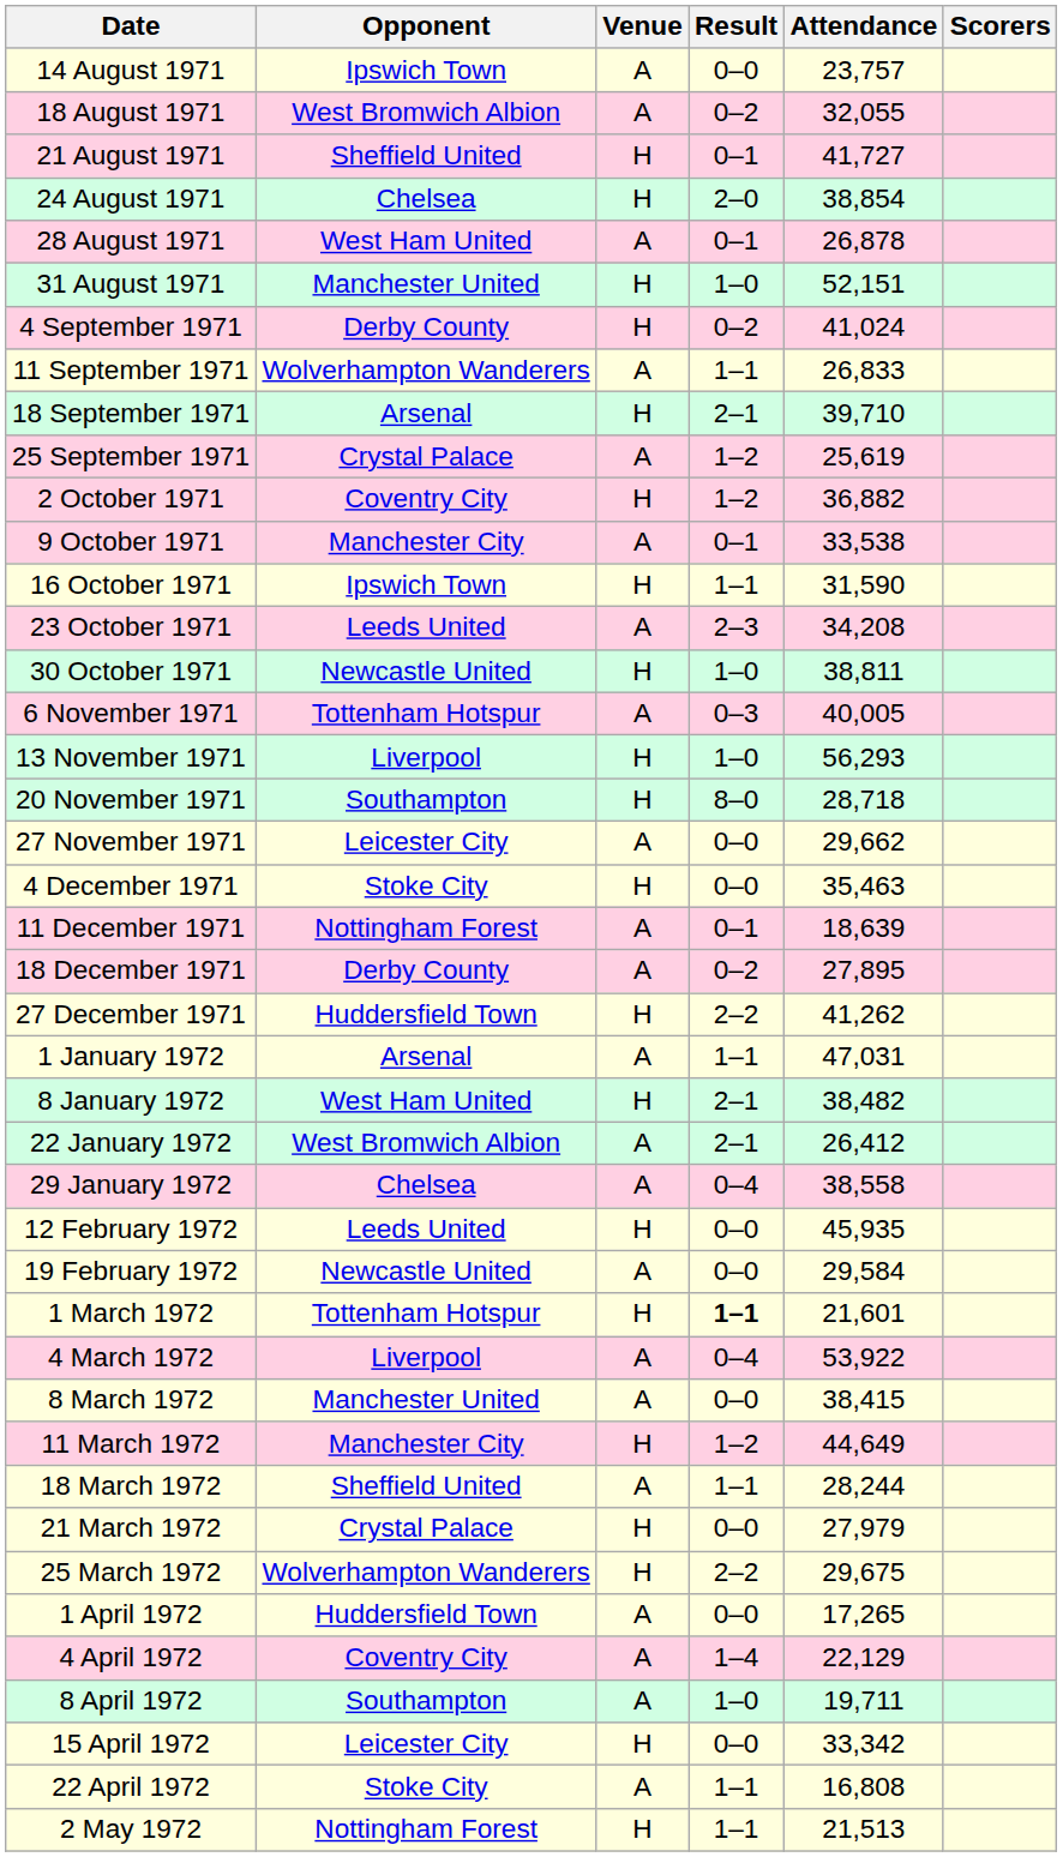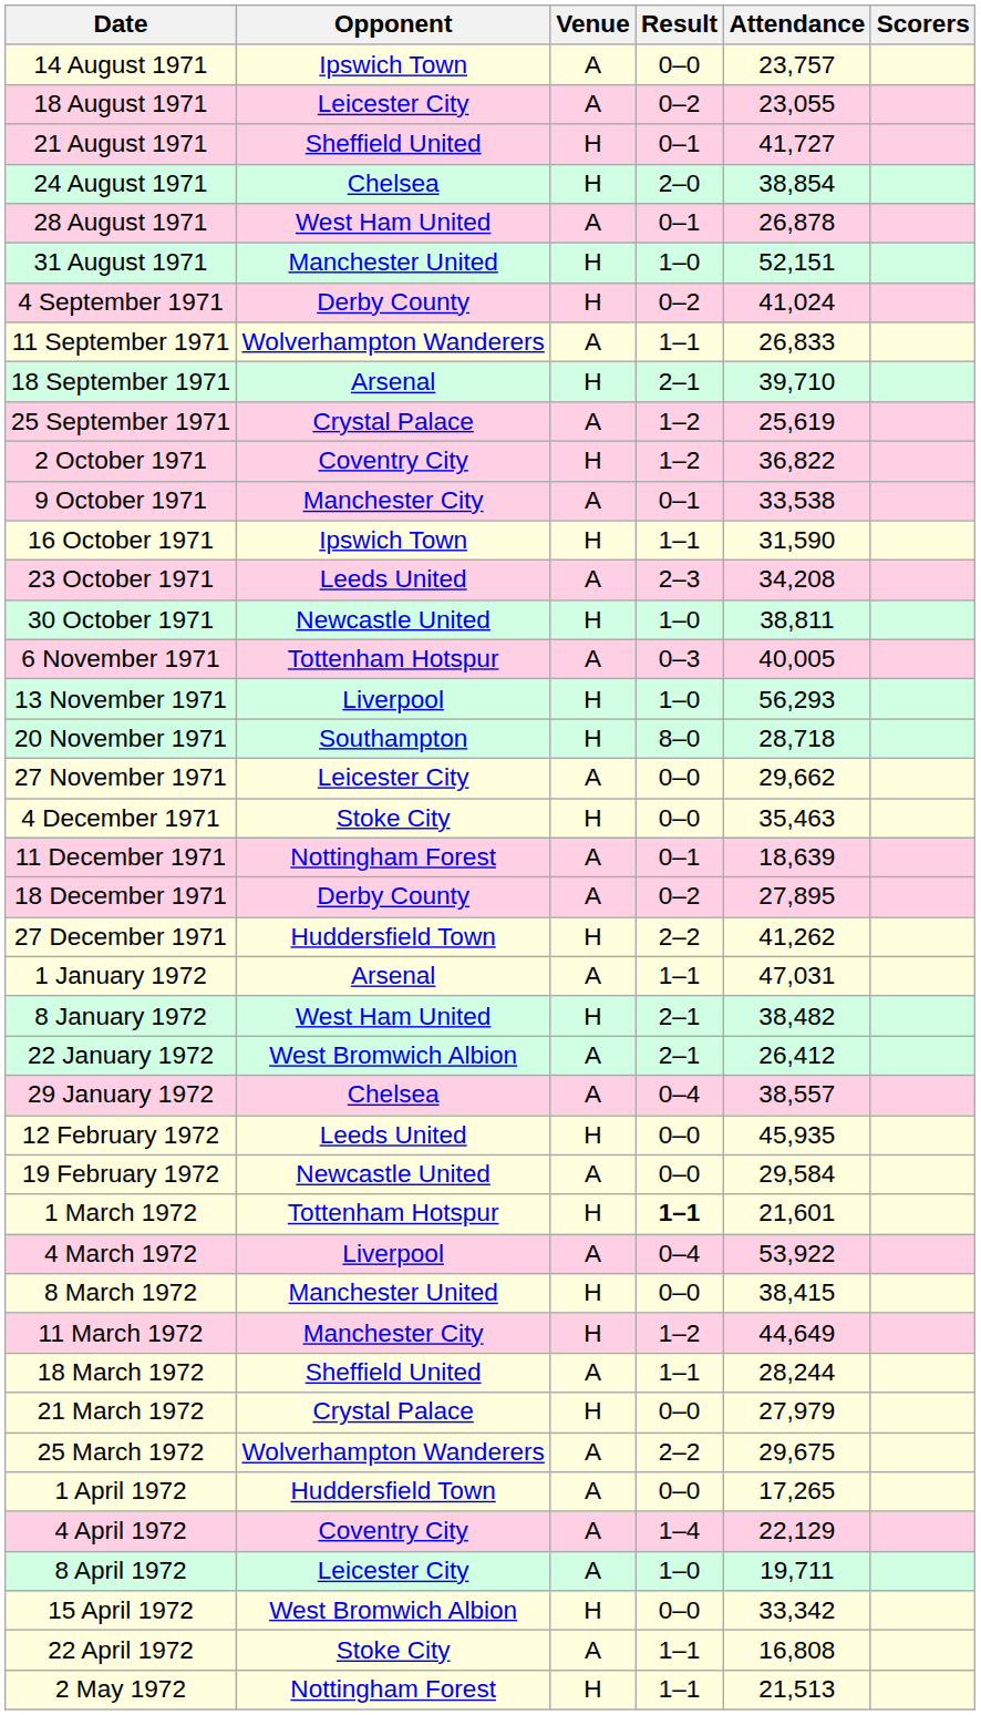 <table class="wikitable sortable" style="font-size:100%; text-align:center">
 <tr>
 <th>Date</th>
 <th>Opponent</th>
 <th>Venue</th>
 <th>Result</th>
 <th>Attendance</th>
 <th>Scorers</th>
 </tr>
 <tr style="background-color: #ffffdd;">
 <td>14 August 1971</td>
 <td><a href='#'>Ipswich Town</a></td>
 <td>A</td>
 <td>0–0</td>
 <td>23,757</td>
 <td></td>
 </tr>
 <tr style="background-color: #ffd0e3;">
 <td>18 August 1971</td>
-<td><a href='#'>West Bromwich Albion</a></td>
+<td><a href='#'>Leicester City</a></td>
 <td>A</td>
 <td>0–2</td>
-<td>32,055</td>
+<td>23,055</td>
 <td></td>
 </tr>
 <tr style="background-color: #ffd0e3;">
 <td>21 August 1971</td>
 <td><a href='#'>Sheffield United</a></td>
 <td>H</td>
 <td>0–1</td>
 <td>41,727</td>
 <td></td>
 </tr>
 <tr style="background-color: #d0ffe3;">
 <td>24 August 1971</td>
 <td><a href='#'>Chelsea</a></td>
 <td>H</td>
 <td>2–0</td>
 <td>38,854</td>
 <td></td>
 </tr>
 <tr style="background-color: #ffd0e3;">
 <td>28 August 1971</td>
 <td><a href='#'>West Ham United</a></td>
 <td>A</td>
 <td>0–1</td>
 <td>26,878</td>
 <td></td>
 </tr>
 <tr style="background-color: #d0ffe3;">
 <td>31 August 1971</td>
 <td><a href='#'>Manchester United</a></td>
 <td>H</td>
 <td>1–0</td>
 <td>52,151</td>
 <td></td>
 </tr>
 <tr style="background-color: #ffd0e3;">
 <td>4 September 1971</td>
 <td><a href='#'>Derby County</a></td>
 <td>H</td>
 <td>0–2</td>
 <td>41,024</td>
 <td></td>
 </tr>
 <tr style="background-color: #ffffdd;">
 <td>11 September 1971</td>
 <td><a href='#'>Wolverhampton Wanderers</a></td>
 <td>A</td>
 <td>1–1</td>
 <td>26,833</td>
 <td></td>
 </tr>
 <tr style="background-color: #d0ffe3;">
 <td>18 September 1971</td>
 <td><a href='#'>Arsenal</a></td>
 <td>H</td>
 <td>2–1</td>
 <td>39,710</td>
 <td></td>
 </tr>
 <tr style="background-color: #ffd0e3;">
 <td>25 September 1971</td>
 <td><a href='#'>Crystal Palace</a></td>
 <td>A</td>
 <td>1–2</td>
 <td>25,619</td>
 <td></td>
 </tr>
 <tr style="background-color: #ffd0e3;">
 <td>2 October 1971</td>
 <td><a href='#'>Coventry City</a></td>
 <td>H</td>
 <td>1–2</td>
-<td>36,882</td>
+<td>36,822</td>
 <td></td>
 </tr>
 <tr style="background-color: #ffd0e3;">
 <td>9 October 1971</td>
 <td><a href='#'>Manchester City</a></td>
 <td>A</td>
 <td>0–1</td>
 <td>33,538</td>
 <td></td>
 </tr>
 <tr style="background-color: #ffffdd;">
 <td>16 October 1971</td>
 <td><a href='#'>Ipswich Town</a></td>
 <td>H</td>
 <td>1–1</td>
 <td>31,590</td>
 <td></td>
 </tr>
 <tr style="background-color: #ffd0e3;">
 <td>23 October 1971</td>
 <td><a href='#'>Leeds United</a></td>
 <td>A</td>
 <td>2–3</td>
 <td>34,208</td>
 <td></td>
 </tr>
 <tr style="background-color: #d0ffe3;">
 <td>30 October 1971</td>
 <td><a href='#'>Newcastle United</a></td>
 <td>H</td>
 <td>1–0</td>
 <td>38,811</td>
 <td></td>
 </tr>
 <tr style="background-color: #ffd0e3;">
 <td>6 November 1971</td>
 <td><a href='#'>Tottenham Hotspur</a></td>
 <td>A</td>
 <td>0–3</td>
 <td>40,005</td>
 <td></td>
 </tr>
 <tr style="background-color: #d0ffe3;">
 <td>13 November 1971</td>
 <td><a href='#'>Liverpool</a></td>
 <td>H</td>
 <td>1–0</td>
 <td>56,293</td>
 <td></td>
 </tr>
 <tr style="background-color: #d0ffe3;">
 <td>20 November 1971</td>
 <td><a href='#'>Southampton</a></td>
 <td>H</td>
 <td>8–0</td>
 <td>28,718</td>
 <td></td>
 </tr>
 <tr style="background-color: #ffffdd;">
 <td>27 November 1971</td>
 <td><a href='#'>Leicester City</a></td>
 <td>A</td>
 <td>0–0</td>
 <td>29,662</td>
 <td></td>
 </tr>
 <tr style="background-color: #ffffdd;">
 <td>4 December 1971</td>
 <td><a href='#'>Stoke City</a></td>
 <td>H</td>
 <td>0–0</td>
 <td>35,463</td>
 <td></td>
 </tr>
 <tr style="background-color: #ffd0e3;">
 <td>11 December 1971</td>
 <td><a href='#'>Nottingham Forest</a></td>
 <td>A</td>
 <td>0–1</td>
 <td>18,639</td>
 <td></td>
 </tr>
 <tr style="background-color: #ffd0e3;">
 <td>18 December 1971</td>
 <td><a href='#'>Derby County</a></td>
 <td>A</td>
 <td>0–2</td>
 <td>27,895</td>
 <td></td>
 </tr>
 <tr style="background-color: #ffffdd;">
 <td>27 December 1971</td>
 <td><a href='#'>Huddersfield Town</a></td>
 <td>H</td>
 <td>2–2</td>
 <td>41,262</td>
 <td></td>
 </tr>
 <tr style="background-color: #ffffdd;">
 <td>1 January 1972</td>
 <td><a href='#'>Arsenal</a></td>
 <td>A</td>
 <td>1–1</td>
 <td>47,031</td>
 <td></td>
 </tr>
 <tr style="background-color: #d0ffe3;">
 <td>8 January 1972</td>
 <td><a href='#'>West Ham United</a></td>
 <td>H</td>
 <td>2–1</td>
 <td>38,482</td>
 <td></td>
 </tr>
 <tr style="background-color: #d0ffe3;">
 <td>22 January 1972</td>
 <td><a href='#'>West Bromwich Albion</a></td>
 <td>A</td>
 <td>2–1</td>
 <td>26,412</td>
 <td></td>
 </tr>
 <tr style="background-color: #ffd0e3;">
 <td>29 January 1972</td>
 <td><a href='#'>Chelsea</a></td>
 <td>A</td>
 <td>0–4</td>
-<td>38,558</td>
+<td>38,557</td>
 <td></td>
 </tr>
 <tr style="background-color: #ffffdd;">
 <td>12 February 1972</td>
 <td><a href='#'>Leeds United</a></td>
 <td>H</td>
 <td>0–0</td>
 <td>45,935</td>
 <td></td>
 </tr>
 <tr style="background-color: #ffffdd;">
 <td>19 February 1972</td>
 <td><a href='#'>Newcastle United</a></td>
 <td>A</td>
 <td>0–0</td>
 <td>29,584</td>
 <td></td>
 </tr>
 <tr style="background-color: #ffffdd;">
 <td>1 March 1972</td>
 <td><a href='#'>Tottenham Hotspur</a></td>
 <td>H</td>
 <td><strong>1–1</strong></td>
 <td>21,601</td>
 <td></td>
 </tr>
 <tr style="background-color: #ffd0e3;">
 <td>4 March 1972</td>
 <td><a href='#'>Liverpool</a></td>
 <td>A</td>
 <td>0–4</td>
 <td>53,922</td>
 <td></td>
 </tr>
 <tr style="background-color: #ffffdd;">
 <td>8 March 1972</td>
 <td><a href='#'>Manchester United</a></td>
-<td>A</td>
+<td>H</td>
 <td>0–0</td>
 <td>38,415</td>
 <td></td>
 </tr>
 <tr style="background-color: #ffd0e3;">
 <td>11 March 1972</td>
 <td><a href='#'>Manchester City</a></td>
 <td>H</td>
 <td>1–2</td>
 <td>44,649</td>
 <td></td>
 </tr>
 <tr style="background-color: #ffffdd;">
 <td>18 March 1972</td>
 <td><a href='#'>Sheffield United</a></td>
 <td>A</td>
 <td>1–1</td>
 <td>28,244</td>
 <td></td>
 </tr>
 <tr style="background-color: #ffffdd;">
 <td>21 March 1972</td>
 <td><a href='#'>Crystal Palace</a></td>
 <td>H</td>
 <td>0–0</td>
 <td>27,979</td>
 <td></td>
 </tr>
 <tr style="background-color: #ffffdd;">
 <td>25 March 1972</td>
 <td><a href='#'>Wolverhampton Wanderers</a></td>
-<td>H</td>
+<td>A</td>
 <td>2–2</td>
 <td>29,675</td>
 <td></td>
 </tr>
 <tr style="background-color: #ffffdd;">
 <td>1 April 1972</td>
 <td><a href='#'>Huddersfield Town</a></td>
 <td>A</td>
 <td>0–0</td>
 <td>17,265</td>
 <td></td>
 </tr>
 <tr style="background-color: #ffd0e3;">
 <td>4 April 1972</td>
 <td><a href='#'>Coventry City</a></td>
 <td>A</td>
 <td>1–4</td>
 <td>22,129</td>
 <td></td>
 </tr>
 <tr style="background-color: #d0ffe3;">
 <td>8 April 1972</td>
-<td><a href='#'>Southampton</a></td>
+<td><a href='#'>Leicester City</a></td>
 <td>A</td>
 <td>1–0</td>
 <td>19,711</td>
 <td></td>
 </tr>
 <tr style="background-color: #ffffdd;">
 <td>15 April 1972</td>
-<td><a href='#'>Leicester City</a></td>
+<td><a href='#'>West Bromwich Albion</a></td>
 <td>H</td>
 <td>0–0</td>
 <td>33,342</td>
 <td></td>
 </tr>
 <tr style="background-color: #ffffdd;">
 <td>22 April 1972</td>
 <td><a href='#'>Stoke City</a></td>
 <td>A</td>
 <td>1–1</td>
 <td>16,808</td>
 <td></td>
 </tr>
 <tr style="background-color: #ffffdd;">
 <td>2 May 1972</td>
 <td><a href='#'>Nottingham Forest</a></td>
 <td>H</td>
 <td>1–1</td>
 <td>21,513</td>
 <td></td>
 </tr>
 </table>
